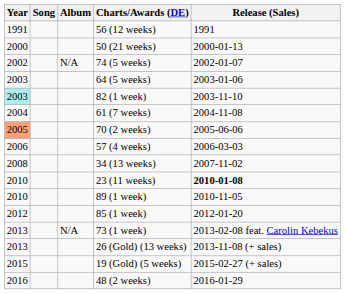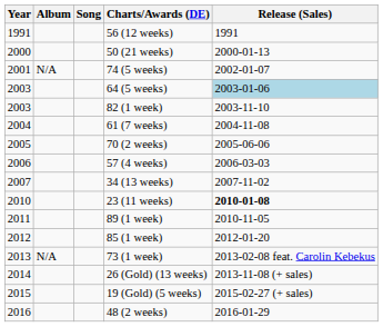 <table class="wikitable">
 <tr>
 <th>Year</th>
+<th>Album</th>
 <th>Song</th>
-<th>Album</th>
 <th>Charts/Awards (<a href='#'>DE</a>)</th>
 <th>Release (Sales)</th>
 </tr>
 <tr>
 <td>1991</td>
 <td></td>
 <td></td>
 <td>56 (12 weeks)</td>
 <td>1991</td>
 </tr>
 <tr>
 <td>2000</td>
 <td></td>
 <td></td>
 <td>50 (21 weeks)</td>
 <td>2000-01-13</td>
 </tr>
 <tr>
-<td>2002</td>
+<td>2001</td>
+<td>N/A</td>
 <td></td>
-<td>N/A</td>
 <td>74 (5 weeks)</td>
 <td>2002-01-07</td>
 </tr>
 <tr>
 <td>2003</td>
 <td></td>
 <td></td>
 <td>64 (5 weeks)</td>
-<td>2003-01-06</td>
+<td style="background: lightblue;">2003-01-06</td>
 </tr>
 <tr>
-<td style="background: paleturquoise;">2003</td>
+<td>2003</td>
 <td></td>
 <td></td>
 <td>82 (1 week)</td>
 <td>2003-11-10</td>
 </tr>
 <tr>
 <td>2004</td>
 <td></td>
 <td></td>
 <td>61 (7 weeks)</td>
 <td>2004-11-08</td>
 </tr>
 <tr>
-<td style="background: lightsalmon;">2005</td>
+<td>2005</td>
 <td></td>
 <td></td>
 <td>70 (2 weeks)</td>
 <td>2005-06-06</td>
 </tr>
 <tr>
 <td>2006</td>
 <td></td>
 <td></td>
 <td>57 (4 weeks)</td>
 <td>2006-03-03</td>
 </tr>
 <tr>
-<td>2008</td>
+<td>2007</td>
 <td></td>
 <td></td>
 <td>34 (13 weeks)</td>
 <td>2007-11-02</td>
 </tr>
 <tr>
 <td>2010</td>
 <td></td>
 <td></td>
 <td>23 (11 weeks)</td>
 <td><strong>2010-01-08</strong></td>
 </tr>
 <tr>
-<td>2010</td>
+<td>2011</td>
 <td></td>
 <td></td>
 <td>89 (1 week)</td>
 <td>2010-11-05</td>
 </tr>
 <tr>
 <td>2012</td>
 <td></td>
 <td></td>
 <td>85 (1 week)</td>
 <td>2012-01-20</td>
 </tr>
 <tr>
 <td>2013</td>
+<td>N/A</td>
 <td></td>
-<td>N/A</td>
 <td>73 (1 week)</td>
 <td>2013-02-08 feat. <a href='#'>Carolin Kebekus</a></td>
 </tr>
 <tr>
-<td>2013</td>
+<td>2014</td>
+<td><em></em></td>
 <td></td>
-<td><em></em></td>
 <td>26 (Gold) (13 weeks)</td>
 <td>2013-11-08 (+ sales)</td>
 </tr>
 <tr>
 <td>2015</td>
+<td><em></em></td>
 <td></td>
-<td><em></em></td>
 <td>19 (Gold) (5 weeks)</td>
 <td>2015-02-27 (+ sales)</td>
 </tr>
 <tr>
 <td>2016</td>
 <td></td>
 <td></td>
 <td>48 (2 weeks)</td>
 <td>2016-01-29</td>
 </tr>
 </table>
